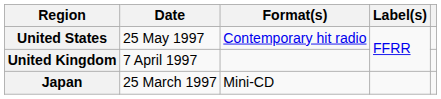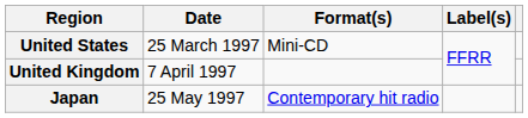 <table class="wikitable plainrowheaders">
 <tr>
 <th scope="col">Region</th>
 <th scope="col">Date</th>
 <th scope="col">Format(s)</th>
 <th scope="col">Label(s)</th>
 <th scope="col"></th>
 </tr>
 <tr>
 <th scope="row">United States</th>
-<td>25 May 1997</td>
-<td><a href='#'>Contemporary hit radio</a></td>
+<td>25 March 1997</td>
+<td>Mini-CD</td>
 <td rowspan="2"><a href='#'>FFRR</a></td>
 <td></td>
 </tr>
 <tr>
 <th scope="row">United Kingdom</th>
 <td>7 April 1997</td>
 <td></td>
 <td></td>
 </tr>
 <tr>
 <th scope="row">Japan</th>
-<td>25 March 1997</td>
-<td>Mini-CD</td>
+<td>25 May 1997</td>
+<td><a href='#'>Contemporary hit radio</a></td>
 <td></td>
 <td></td>
 </tr>
 </table>
